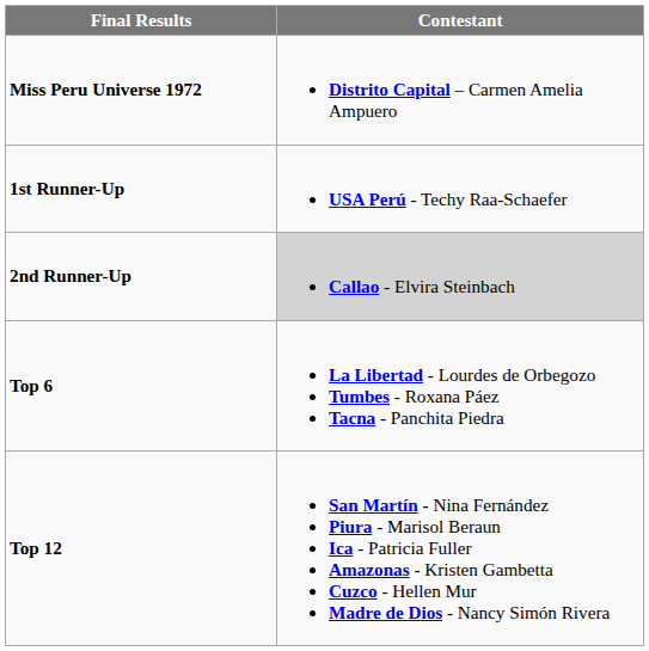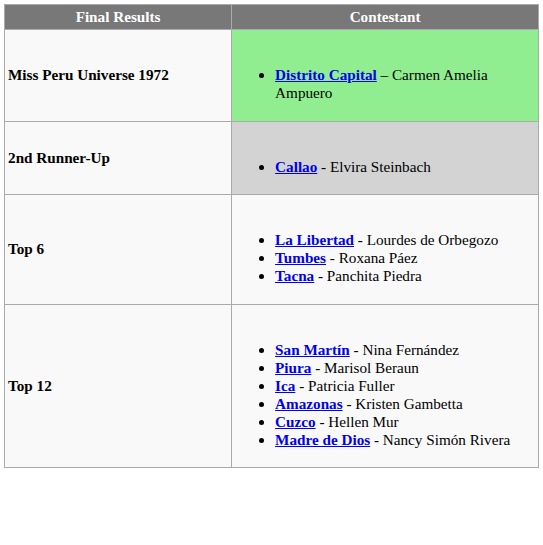 <table class="wikitable sortable" style="font-size: 95%;">
 <tr>
 <th width="220" style="background-color:#787878;color:#FFFFFF;">Final Results</th>
 <th width="300" style="background-color:#787878;color:#FFFFFF;">Contestant</th>
 </tr>
 <tr>
 <td><strong>Miss Peru Universe 1972</strong></td>
-<td><br><ul><li> <strong><a href='#'>Distrito Capital</a></strong> – Carmen Amelia Ampuero</li></ul></td>
-</tr>
-<tr>
-<td><strong>1st Runner-Up</strong></td>
-<td><br><ul><li> <strong><a href='#'>USA Perú</a></strong> - Techy Raa-Schaefer</li></ul></td>
+<td style="background: lightgreen;"><br><ul><li> <strong><a href='#'>Distrito Capital</a></strong> – Carmen Amelia Ampuero</li></ul></td>
 </tr>
 <tr>
 <td><strong>2nd Runner-Up</strong></td>
 <td style="background: lightgrey;"><br><ul><li> <strong><a href='#'>Callao</a></strong> - Elvira Steinbach</li></ul></td>
 </tr>
 <tr>
 <td><strong>Top 6</strong></td>
 <td><br><ul><li> <strong><a href='#'>La Libertad</a></strong> - Lourdes de Orbegozo</li><li> <strong><a href='#'>Tumbes</a></strong> - Roxana Páez</li><li> <strong><a href='#'>Tacna</a></strong> - Panchita Piedra</li></ul></td>
 </tr>
 <tr>
 <td><strong>Top 12</strong></td>
 <td><br><ul><li> <strong><a href='#'>San Martín</a></strong> - Nina Fernández</li><li> <strong><a href='#'>Piura</a></strong> - Marisol Beraun</li><li> <strong><a href='#'>Ica</a></strong> - Patricia Fuller</li><li> <strong><a href='#'>Amazonas</a></strong> - Kristen Gambetta</li><li> <strong><a href='#'>Cuzco</a></strong> - Hellen Mur</li><li> <strong><a href='#'>Madre de Dios</a></strong> - Nancy Simón Rivera</li></ul></td>
 </tr>
 </table>
